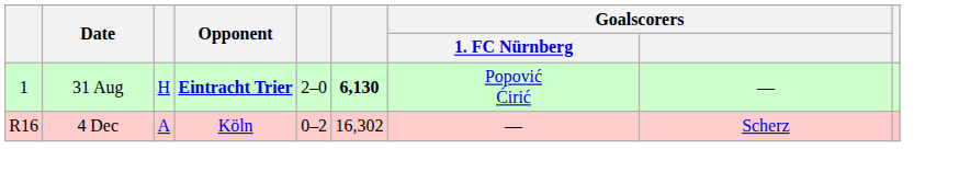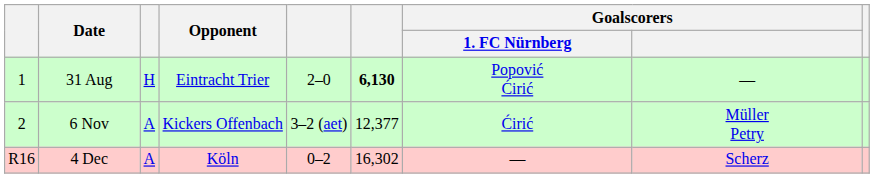 <table class="wikitable" Style="text-align: center;font-size:85%">
 <tr>
 <th rowspan="2"></th>
 <th rowspan="2" style="width:80px">Date</th>
 <th rowspan="2"></th>
 <th rowspan="2">Opponent</th>
 <th rowspan="2"><br></th>
 <th rowspan="2"></th>
 <th colspan="2">Goalscorers</th>
 <th rowspan="2"></th>
 </tr>
 <tr>
 <th style="width:190px"><a href='#'>1. FC Nürnberg</a></th>
 <th style="width:190px"></th>
 </tr>
 <tr style="background:#cfc">
 <td>1</td>
 <td>31 Aug</td>
 <td><a href='#'>H</a></td>
-<td><strong><a href='#'>Eintracht Trier</a></strong></td>
+<td><a href='#'>Eintracht Trier</a></td>
 <td>2–0</td>
 <td><strong>6,130</strong></td>
 <td><a href='#'>Popović</a> <br><a href='#'>Ćirić</a> </td>
 <td>—</td>
+<td></td>
+</tr>
+<tr style="background:#cfc">
+<td>2</td>
+<td>6 Nov</td>
+<td><a href='#'>A</a></td>
+<td><a href='#'>Kickers Offenbach</a></td>
+<td>3–2 (<a href='#'>aet</a>)</td>
+<td>12,377</td>
+<td><a href='#'>Ćirić</a> </td>
+<td><a href='#'>Müller</a> <br><a href='#'>Petry</a> </td>
 <td></td>
 </tr>
 <tr style="background:#fcc">
 <td>R16</td>
 <td>4 Dec</td>
 <td><a href='#'>A</a></td>
 <td><a href='#'>Köln</a></td>
 <td>0–2</td>
 <td>16,302</td>
 <td>—</td>
 <td><a href='#'>Scherz</a> </td>
 <td></td>
 </tr>
 </table>
